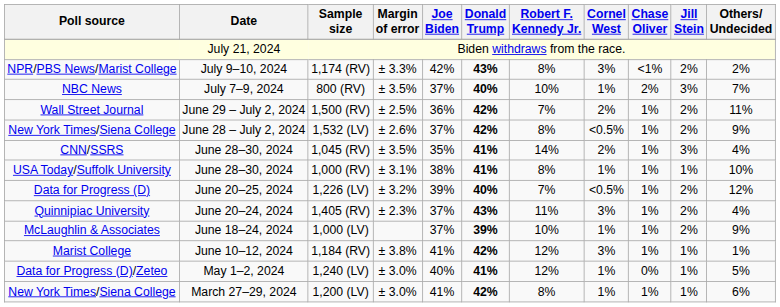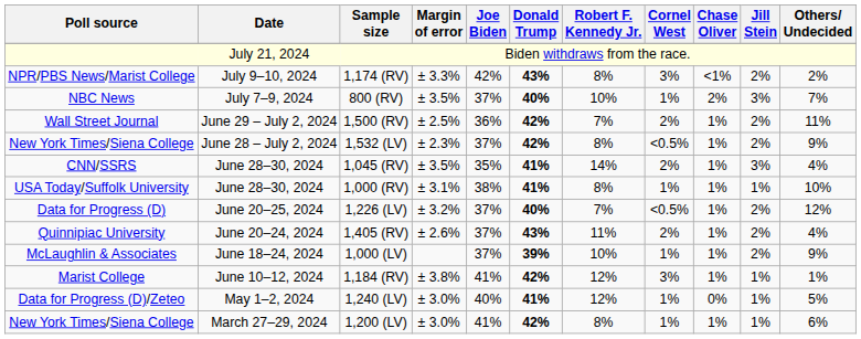 <table class="wikitable sortable mw-datatable" style="text-align:center;font-size:90%;line-height:17px">
 <tr>
 <th>Poll source</th>
 <th>Date</th>
 <th>Sample<br>size</th>
 <th>Margin<br>of error</th>
 <th class="unsortable"><a href='#'>Joe<br>Biden</a><br><small></small></th>
 <th class="unsortable"><a href='#'>Donald<br>Trump</a><br><small></small></th>
 <th class="unsortable"><a href='#'>Robert F.<br>Kennedy Jr.</a><br><small></small></th>
 <th class="unsortable"><a href='#'>Cornel<br>West</a><br><small></small></th>
 <th class="unsortable"><a href='#'>Chase<br>Oliver</a><br><small></small></th>
 <th class="unsortable"><a href='#'>Jill<br>Stein</a><br><small></small></th>
 <th class="unsortable">Others/<br>Undecided</th>
 </tr>
 <tr>
 </tr>
 <tr style="background:lightyellow;">
 <td style="border-right-style:hidden;"></td>
 <td style="border-right-style:hidden; " data-sort-value="2024-07-21">July 21, 2024</td>
 <td colspan="9">Biden <a href='#'>withdraws</a> from the race.</td>
 </tr>
 <tr>
 <td><a href='#'>NPR</a>/<a href='#'>PBS News</a>/<a href='#'>Marist College</a></td>
 <td>July 9–10, 2024</td>
 <td>1,174 (RV)</td>
 <td>± 3.3%</td>
 <td>42%</td>
 <td><strong>43%</strong></td>
 <td>8%</td>
 <td>3%</td>
 <td><1%</td>
 <td>2%</td>
 <td>2%</td>
 </tr>
 <tr>
 <td><a href='#'>NBC News</a></td>
 <td>July 7–9, 2024</td>
 <td>800 (RV)</td>
 <td>± 3.5%</td>
 <td>37%</td>
 <td><strong>40%</strong></td>
 <td>10%</td>
 <td>1%</td>
 <td>2%</td>
 <td>3%</td>
 <td>7%</td>
 </tr>
 <tr>
 <td><a href='#'>Wall Street Journal</a></td>
 <td>June 29 – July 2, 2024</td>
 <td>1,500 (RV)</td>
 <td>± 2.5%</td>
 <td>36%</td>
 <td><strong>42%</strong></td>
 <td>7%</td>
 <td>2%</td>
 <td>1%</td>
 <td>2%</td>
 <td>11%</td>
 </tr>
 <tr>
 <td><a href='#'>New York Times</a>/<a href='#'>Siena College</a></td>
 <td>June 28 – July 2, 2024</td>
 <td>1,532 (LV)</td>
-<td>± 2.6%</td>
+<td>± 2.3%</td>
 <td>37%</td>
 <td><strong>42%</strong></td>
 <td>8%</td>
 <td><0.5%</td>
 <td>1%</td>
 <td>2%</td>
 <td>9%</td>
 </tr>
 <tr>
 <td><a href='#'>CNN</a>/<a href='#'>SSRS</a></td>
 <td>June 28–30, 2024</td>
 <td>1,045 (RV)</td>
 <td>± 3.5%</td>
 <td>35%</td>
 <td><strong>41%</strong></td>
 <td>14%</td>
 <td>2%</td>
 <td>1%</td>
 <td>3%</td>
 <td>4%</td>
 </tr>
 <tr>
 <td><a href='#'>USA Today</a>/<a href='#'>Suffolk University</a></td>
 <td>June 28–30, 2024</td>
 <td>1,000 (RV)</td>
 <td>± 3.1%</td>
 <td>38%</td>
 <td><strong>41%</strong></td>
 <td>8%</td>
 <td>1%</td>
 <td>1%</td>
 <td>1%</td>
 <td>10%</td>
 </tr>
 <tr>
 <td><a href='#'>Data for Progress (D)</a></td>
 <td>June 20–25, 2024</td>
 <td>1,226 (LV)</td>
 <td>± 3.2%</td>
-<td>39%</td>
+<td>37%</td>
 <td><strong>40%</strong></td>
 <td>7%</td>
 <td><0.5%</td>
 <td>1%</td>
 <td>2%</td>
 <td>12%</td>
 </tr>
 <tr>
 <td><a href='#'>Quinnipiac University</a></td>
 <td>June 20–24, 2024</td>
 <td>1,405 (RV)</td>
-<td>± 2.3%</td>
+<td>± 2.6%</td>
 <td>37%</td>
 <td><strong>43%</strong></td>
 <td>11%</td>
-<td>3%</td>
+<td>2%</td>
 <td>1%</td>
 <td>2%</td>
 <td>4%</td>
 </tr>
 <tr>
 <td><a href='#'>McLaughlin & Associates</a></td>
 <td>June 18–24, 2024</td>
 <td>1,000 (LV)</td>
 <td></td>
 <td>37%</td>
 <td><strong>39%</strong></td>
 <td>10%</td>
 <td>1%</td>
 <td>1%</td>
 <td>2%</td>
 <td>9%</td>
 </tr>
 <tr>
 <td><a href='#'>Marist College</a></td>
 <td>June 10–12, 2024</td>
 <td>1,184 (RV)</td>
 <td>± 3.8%</td>
 <td>41%</td>
 <td><strong>42%</strong></td>
 <td>12%</td>
 <td>3%</td>
 <td>1%</td>
 <td>1%</td>
 <td>1%</td>
 </tr>
 <tr>
 <td><a href='#'>Data for Progress (D)</a>/<a href='#'>Zeteo</a></td>
 <td>May 1–2, 2024</td>
 <td>1,240 (LV)</td>
 <td>± 3.0%</td>
 <td>40%</td>
 <td><strong>41%</strong></td>
 <td>12%</td>
 <td>1%</td>
 <td>0%</td>
 <td>1%</td>
 <td>5%</td>
 </tr>
 <tr>
 <td><a href='#'>New York Times</a>/<a href='#'>Siena College</a></td>
 <td>March 27–29, 2024</td>
 <td>1,200 (LV)</td>
 <td>± 3.0%</td>
 <td>41%</td>
 <td><strong>42%</strong></td>
 <td>8%</td>
 <td>1%</td>
 <td>1%</td>
 <td>1%</td>
 <td>6%</td>
 </tr>
 </table>
